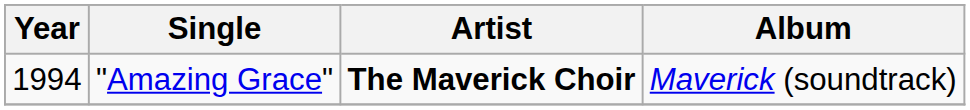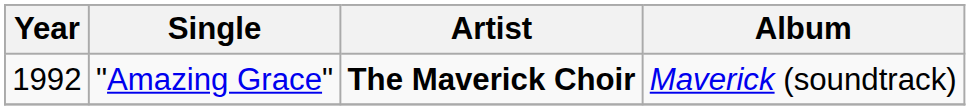 <table class="wikitable">
 <tr>
 <th>Year</th>
 <th>Single</th>
 <th>Artist</th>
 <th>Album</th>
 </tr>
 <tr>
-<td>1994</td>
+<td>1992</td>
 <td>"<a href='#'>Amazing Grace</a>"</td>
 <td><strong>The Maverick Choir</strong></td>
 <td><em><a href='#'>Maverick</a></em> (soundtrack)</td>
 </tr>
 <tr>
 </tr>
 </table>
